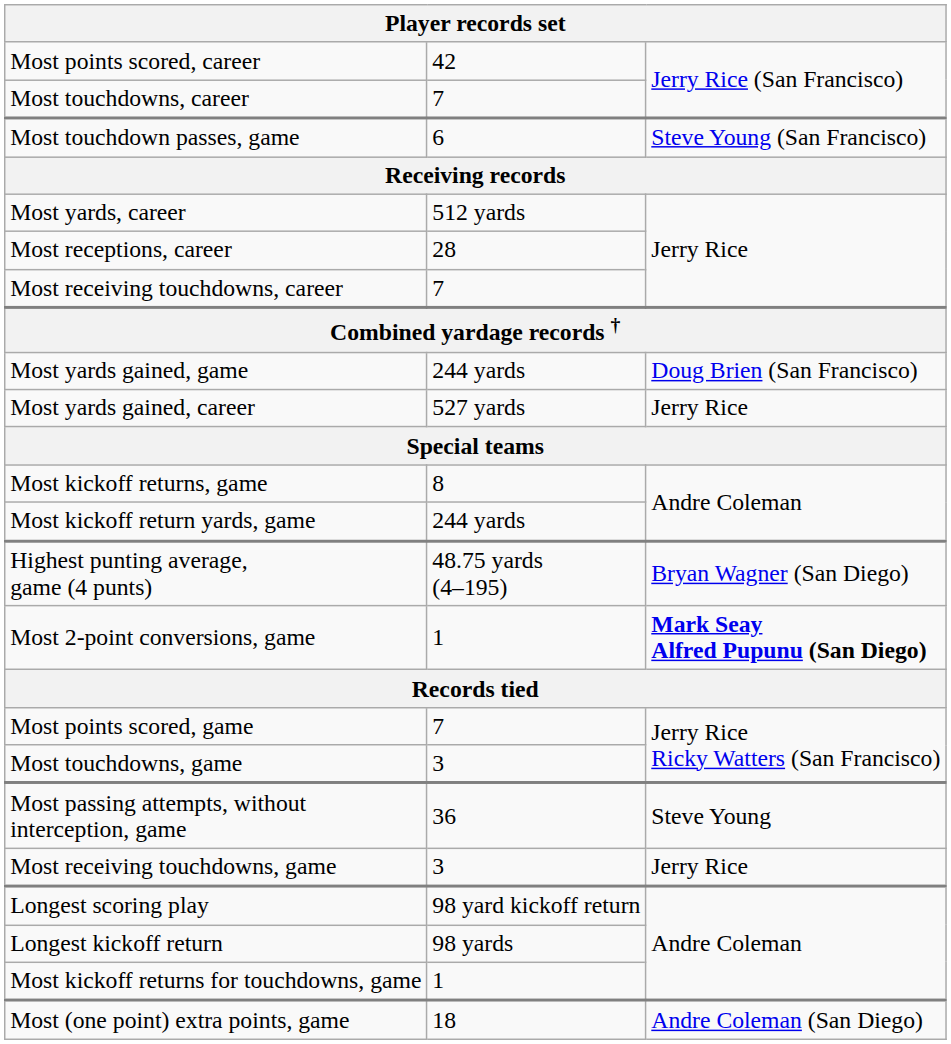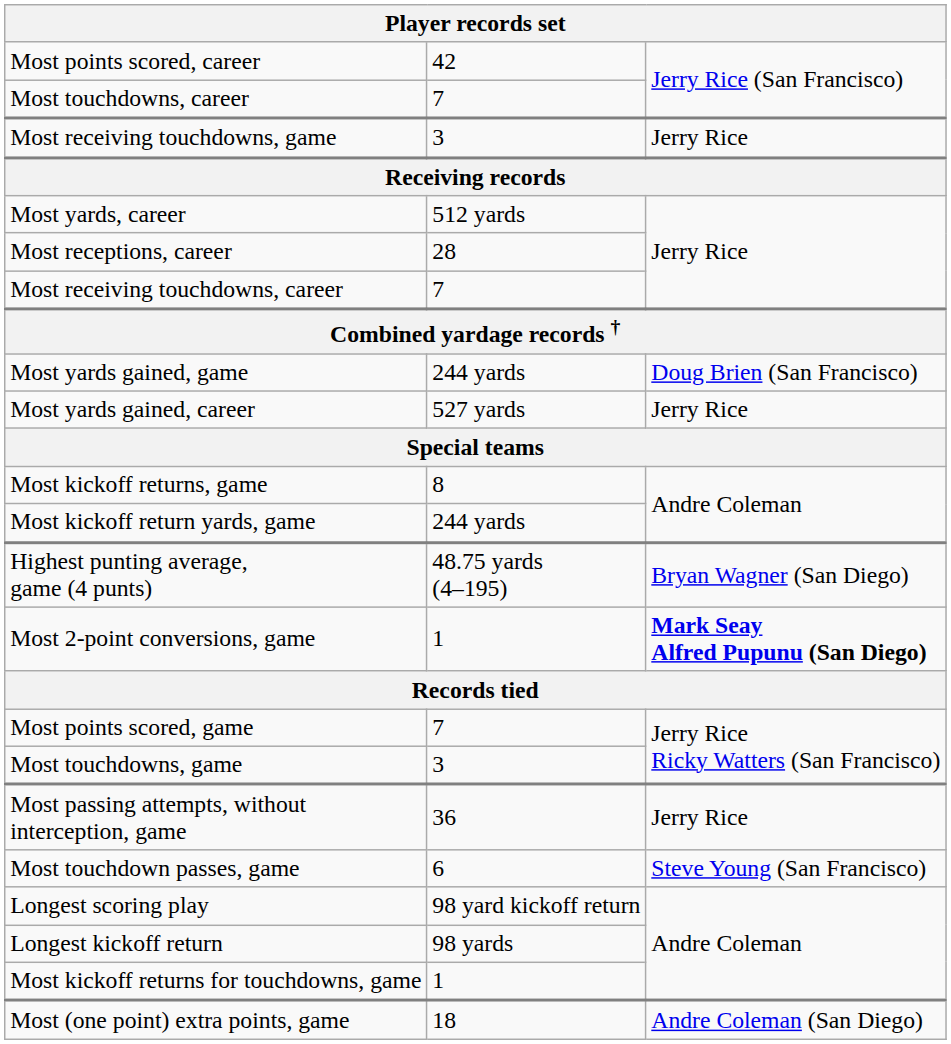 <table class="wikitable">
 <tr>
 <th colspan=3>Player records set</th>
 </tr>
 <tr>
 <td>Most points scored, career</td>
 <td>42</td>
 <td rowspan=2><a href='#'>Jerry Rice</a> (San Francisco)</td>
 </tr>
 <tr style="border-bottom: 2px solid gray">
 <td>Most touchdowns, career</td>
 <td>7</td>
 </tr>
-<tr>
-<td>Most touchdown passes, game</td>
-<td>6</td>
-<td><a href='#'>Steve Young</a> (San Francisco)</td>
+<tr style="border-bottom: 2px solid gray">
+<td>Most receiving touchdowns, game</td>
+<td>3</td>
+<td>Jerry Rice</td>
 </tr>
 <tr>
 <th colspan=3>Receiving records</th>
 </tr>
 <tr>
 <td>Most yards, career</td>
 <td>512 yards</td>
 <td rowspan=3>Jerry Rice</td>
 </tr>
 <tr>
 <td>Most receptions, career</td>
 <td>28</td>
 </tr>
 <tr style="border-bottom: 2px solid gray">
 <td>Most receiving touchdowns, career</td>
 <td>7</td>
 </tr>
 <tr>
 <th colspan=3>Combined yardage records <sup>†</sup></th>
 </tr>
 <tr>
 <td>Most yards gained, game</td>
 <td>244 yards</td>
 <td><a href='#'>Doug Brien</a> (San Francisco)</td>
 </tr>
 <tr>
 <td>Most yards gained, career</td>
 <td>527 yards</td>
 <td>Jerry Rice</td>
 </tr>
 <tr>
 <th colspan=3>Special teams</th>
 </tr>
 <tr>
 <td>Most kickoff returns, game</td>
 <td>8</td>
 <td rowspan=2>Andre Coleman</td>
 </tr>
 <tr style="border-bottom: 2px solid gray">
 <td>Most kickoff return yards, game</td>
 <td>244 yards</td>
 </tr>
 <tr>
 <td>Highest punting average,<br>game (4 punts)</td>
 <td>48.75 yards <br>(4–195)</td>
 <td><a href='#'>Bryan Wagner</a> (San Diego)</td>
 </tr>
 <tr>
 <td>Most 2-point conversions, game</td>
 <td>1</td>
 <td><strong><a href='#'>Mark Seay</a><br><a href='#'>Alfred Pupunu</a> (San Diego)</strong></td>
 </tr>
 <tr>
 <th colspan=3>Records tied</th>
 </tr>
 <tr>
 <td>Most points scored, game</td>
 <td>7</td>
 <td rowspan=2>Jerry Rice<br><a href='#'>Ricky Watters</a> (San Francisco)</td>
 </tr>
 <tr style="border-bottom: 2px solid gray">
 <td>Most touchdowns, game</td>
 <td>3</td>
 </tr>
 <tr>
 <td>Most passing attempts, without<br>interception, game</td>
 <td>36</td>
-<td>Steve Young</td>
+<td>Jerry Rice</td>
 </tr>
-<tr style="border-bottom: 2px solid gray">
-<td>Most receiving touchdowns, game</td>
-<td>3</td>
-<td>Jerry Rice</td>
+<tr>
+<td>Most touchdown passes, game</td>
+<td>6</td>
+<td><a href='#'>Steve Young</a> (San Francisco)</td>
 </tr>
 <tr>
 <td>Longest scoring play</td>
 <td>98 yard kickoff return</td>
 <td rowspan=3>Andre Coleman</td>
 </tr>
 <tr>
 <td>Longest kickoff return</td>
 <td>98 yards</td>
 </tr>
 <tr style="border-bottom: 2px solid gray">
 <td>Most kickoff returns for touchdowns, game</td>
 <td>1</td>
 </tr>
 <tr>
 <td>Most (one point) extra points, game</td>
 <td>18</td>
 <td><a href='#'>Andre Coleman</a> (San Diego)</td>
 </tr>
 </table>
